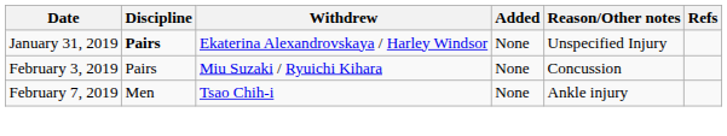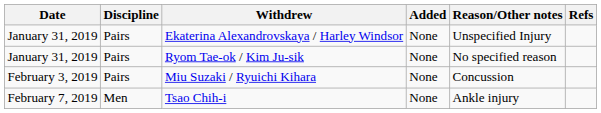 <table class="wikitable">
 <tr>
 <th>Date</th>
 <th>Discipline</th>
 <th>Withdrew</th>
 <th>Added</th>
 <th>Reason/Other notes</th>
 <th>Refs</th>
 </tr>
 <tr>
 <td>January 31, 2019</td>
-<td><strong>Pairs</strong></td>
+<td>Pairs</td>
 <td> <a href='#'>Ekaterina Alexandrovskaya</a> / <a href='#'>Harley Windsor</a></td>
 <td>None</td>
 <td>Unspecified Injury</td>
+<td></td>
+</tr>
+<tr>
+<td>January 31, 2019</td>
+<td>Pairs</td>
+<td> <a href='#'>Ryom Tae-ok</a> / <a href='#'>Kim Ju-sik</a></td>
+<td>None</td>
+<td>No specified reason</td>
 <td></td>
 </tr>
 <tr>
 <td>February 3, 2019</td>
 <td>Pairs</td>
 <td> <a href='#'>Miu Suzaki</a> / <a href='#'>Ryuichi Kihara</a></td>
 <td>None</td>
 <td>Concussion</td>
 <td></td>
 </tr>
 <tr>
 <td>February 7, 2019</td>
 <td>Men</td>
 <td> <a href='#'>Tsao Chih-i</a></td>
 <td>None</td>
 <td>Ankle injury</td>
 <td></td>
 </tr>
 </table>
